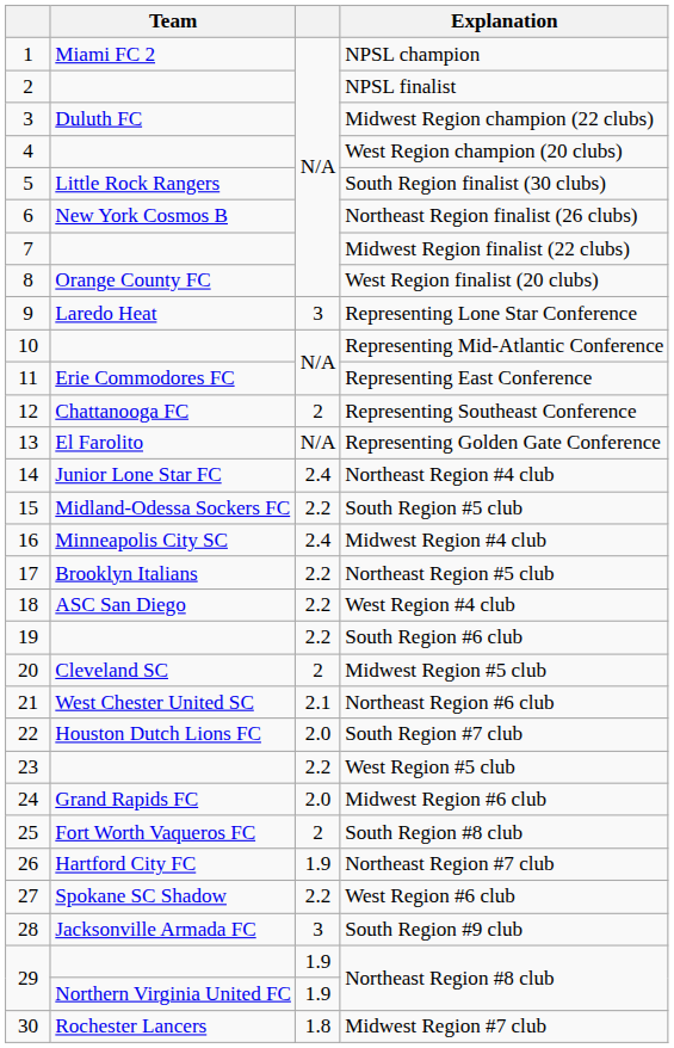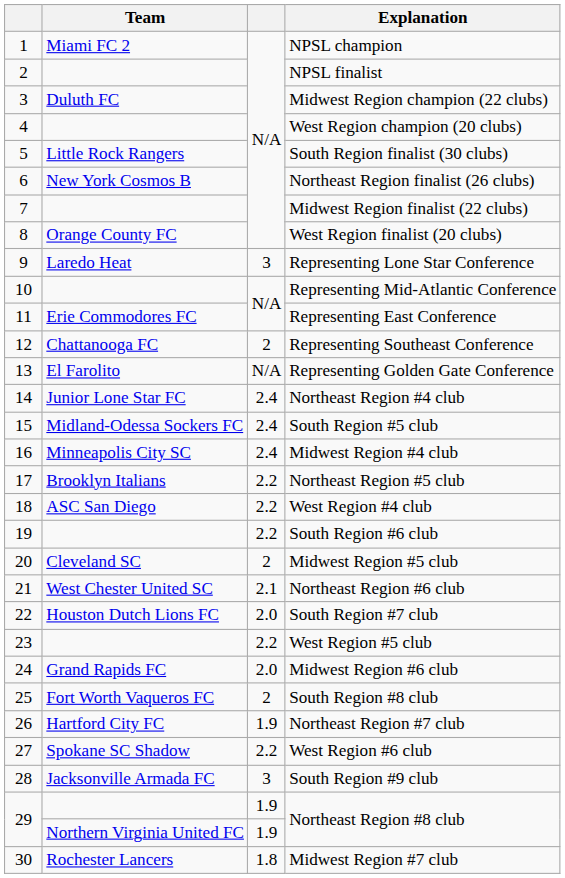 <table class="wikitable sortable" border="1">
 <tr>
 <th width="28"></th>
 <th>Team</th>
 <th></th>
 <th class=unsortable>Explanation</th>
 </tr>
 <tr>
 <td align=center>1</td>
 <td><a href='#'>Miami FC 2</a></td>
 <td rowspan=8; align=center>N/A</td>
 <td>NPSL champion</td>
 </tr>
 <tr>
 <td align=center>2</td>
 <td></td>
 <td>NPSL finalist</td>
 </tr>
 <tr>
 <td align=center>3</td>
 <td><a href='#'>Duluth FC</a></td>
 <td>Midwest Region champion (22 clubs)</td>
 </tr>
 <tr>
 <td align=center>4</td>
 <td></td>
 <td>West Region champion (20 clubs)</td>
 </tr>
 <tr>
 <td align=center>5</td>
 <td><a href='#'>Little Rock Rangers</a></td>
 <td>South Region finalist (30 clubs)</td>
 </tr>
 <tr>
 <td align=center>6</td>
 <td><a href='#'>New York Cosmos B</a></td>
 <td>Northeast Region finalist (26 clubs)</td>
 </tr>
 <tr>
 <td align=center>7</td>
 <td></td>
 <td>Midwest Region finalist (22 clubs)</td>
 </tr>
 <tr>
 <td align=center>8</td>
 <td><a href='#'>Orange County FC</a></td>
 <td>West Region finalist (20 clubs)</td>
 </tr>
 <tr>
 <td align=center>9</td>
 <td><a href='#'>Laredo Heat</a></td>
 <td align=center>3</td>
 <td>Representing Lone Star Conference</td>
 </tr>
 <tr>
 <td align=center>10</td>
 <td></td>
 <td rowspan=2; align=center>N/A</td>
 <td>Representing Mid-Atlantic Conference</td>
 </tr>
 <tr>
 <td align=center>11</td>
 <td><a href='#'>Erie Commodores FC</a></td>
 <td>Representing East Conference</td>
 </tr>
 <tr>
 <td align=center>12</td>
 <td><a href='#'>Chattanooga FC</a></td>
 <td align=center>2</td>
 <td>Representing Southeast Conference</td>
 </tr>
 <tr>
 <td align=center>13</td>
 <td><a href='#'>El Farolito</a></td>
 <td align=center>N/A</td>
 <td>Representing Golden Gate Conference</td>
 </tr>
 <tr>
 <td align=center>14</td>
 <td><a href='#'>Junior Lone Star FC</a></td>
 <td align=center>2.4</td>
 <td>Northeast Region #4 club</td>
 </tr>
 <tr>
 <td align=center>15</td>
 <td><a href='#'>Midland-Odessa Sockers FC</a></td>
-<td align=center>2.2</td>
+<td align=center>2.4</td>
 <td>South Region #5 club</td>
 </tr>
 <tr>
 <td align=center>16</td>
 <td><a href='#'>Minneapolis City SC</a></td>
 <td align=center>2.4</td>
 <td>Midwest Region #4 club</td>
 </tr>
 <tr>
 <td align=center>17</td>
 <td><a href='#'>Brooklyn Italians</a></td>
 <td align=center>2.2</td>
 <td>Northeast Region #5 club</td>
 </tr>
 <tr>
 <td align=center>18</td>
 <td><a href='#'>ASC San Diego</a></td>
 <td align=center>2.2</td>
 <td>West Region #4 club</td>
 </tr>
 <tr>
 <td align=center>19</td>
 <td></td>
 <td align=center>2.2</td>
 <td>South Region #6 club</td>
 </tr>
 <tr>
 <td align=center>20</td>
 <td><a href='#'>Cleveland SC</a></td>
 <td align=center>2</td>
 <td>Midwest Region #5 club</td>
 </tr>
 <tr>
 <td align=center>21</td>
 <td><a href='#'>West Chester United SC</a></td>
 <td align=center>2.1</td>
 <td>Northeast Region #6 club</td>
 </tr>
 <tr>
 <td align=center>22</td>
 <td><a href='#'>Houston Dutch Lions FC</a></td>
 <td align=center>2.0</td>
 <td>South Region #7 club</td>
 </tr>
 <tr>
 <td align=center>23</td>
 <td></td>
 <td align=center>2.2</td>
 <td>West Region #5 club</td>
 </tr>
 <tr>
 <td align=center>24</td>
 <td><a href='#'>Grand Rapids FC</a></td>
 <td align=center>2.0</td>
 <td>Midwest Region #6 club</td>
 </tr>
 <tr>
 <td align=center>25</td>
 <td><a href='#'>Fort Worth Vaqueros FC</a></td>
 <td align=center>2</td>
 <td>South Region #8 club</td>
 </tr>
 <tr>
 <td align=center>26</td>
 <td><a href='#'>Hartford City FC</a></td>
 <td align=center>1.9</td>
 <td>Northeast Region #7 club</td>
 </tr>
 <tr>
 <td align=center>27</td>
 <td><a href='#'>Spokane SC Shadow</a></td>
 <td align=center>2.2</td>
 <td>West Region #6 club</td>
 </tr>
 <tr>
 <td align=center>28</td>
 <td><a href='#'>Jacksonville Armada FC</a></td>
 <td align=center>3</td>
 <td>South Region #9 club</td>
 </tr>
 <tr>
 <td align=center rowspan=2>29</td>
 <td></td>
 <td align=center>1.9</td>
 <td rowspan=2>Northeast Region #8 club</td>
 </tr>
 <tr>
 <td><a href='#'>Northern Virginia United FC</a></td>
 <td align=center>1.9</td>
 </tr>
 <tr>
 <td align=center>30</td>
 <td><a href='#'>Rochester Lancers</a></td>
 <td align=center>1.8</td>
 <td>Midwest Region #7 club</td>
 </tr>
 </table>
